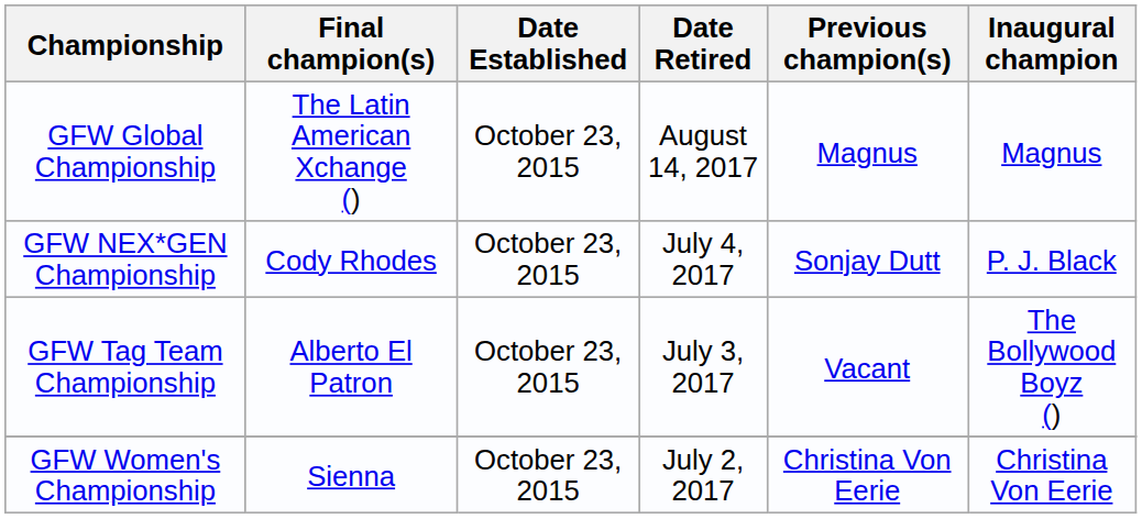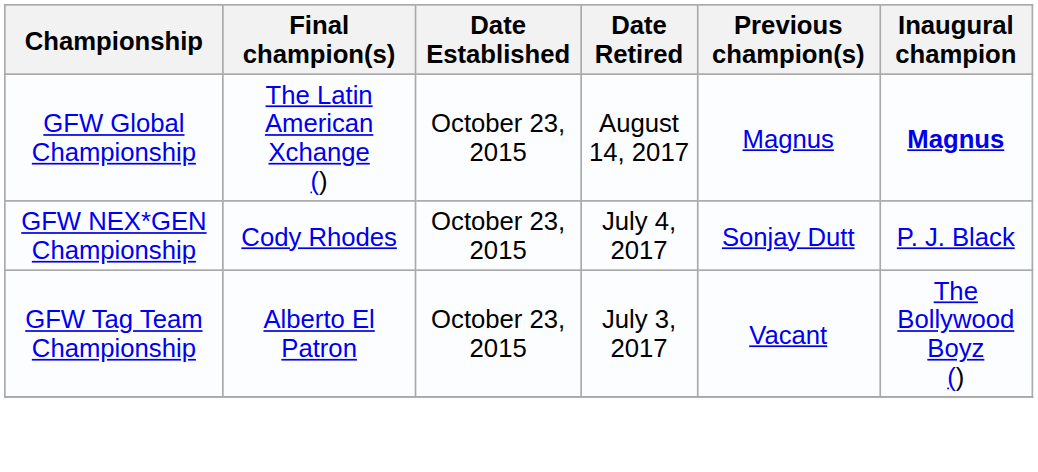 <table class="wikitable" style="background:#fcfdff; font-size:95%; text-align: center;">
 <tr>
 <th>Championship</th>
 <th>Final champion(s)</th>
 <th>Date Established</th>
 <th>Date Retired</th>
 <th>Previous champion(s)</th>
 <th>Inaugural champion</th>
 </tr>
 <tr>
 <td><a href='#'>GFW Global Championship</a></td>
 <td><a href='#'>The Latin American Xchange<br>(</a>)</td>
 <td>October 23, 2015</td>
 <td>August 14, 2017</td>
 <td><a href='#'>Magnus</a></td>
-<td><a href='#'>Magnus</a></td>
+<td><strong><a href='#'>Magnus</a></strong></td>
 </tr>
 <tr>
 <td><a href='#'>GFW NEX*GEN Championship</a></td>
 <td><a href='#'>Cody Rhodes</a></td>
 <td>October 23, 2015</td>
 <td>July 4, 2017</td>
 <td><a href='#'>Sonjay Dutt</a></td>
 <td><a href='#'>P. J. Black</a></td>
 </tr>
 <tr>
 <td><a href='#'>GFW Tag Team Championship</a></td>
 <td><a href='#'>Alberto El Patron</a></td>
 <td>October 23, 2015</td>
 <td>July 3, 2017</td>
 <td><a href='#'>Vacant</a></td>
 <td><a href='#'>The Bollywood Boyz<br>(</a>)</td>
 </tr>
 <tr>
 </tr>
-<tr>
-<td><a href='#'>GFW Women's Championship</a></td>
-<td><a href='#'>Sienna</a></td>
-<td>October 23, 2015</td>
-<td>July 2, 2017</td>
-<td><a href='#'>Christina Von Eerie</a></td>
-<td><a href='#'>Christina Von Eerie</a></td>
-</tr>
 </table>
